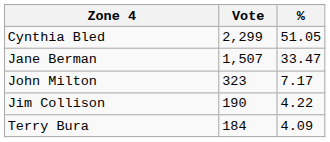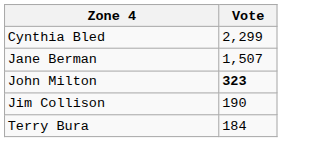 <table class="wikitable">
 <tr>
 <th bgcolor="#DDDDFF" width="200px">Zone 4</th>
 <th bgcolor="#DDDDFF" width="50px">Vote</th>
-<th bgcolor="#DDDDFF" width="30px">%</th>
 </tr>
 <tr>
 <td>Cynthia Bled</td>
 <td>2,299</td>
-<td>51.05</td>
 </tr>
 <tr>
 <td>Jane Berman</td>
 <td>1,507</td>
-<td>33.47</td>
 </tr>
 <tr>
 <td>John Milton</td>
-<td>323</td>
-<td>7.17</td>
+<td><strong>323</strong></td>
 </tr>
 <tr>
 <td>Jim Collison</td>
 <td>190</td>
-<td>4.22</td>
 </tr>
 <tr>
 <td>Terry Bura</td>
 <td>184</td>
-<td>4.09</td>
 </tr>
 </table>
